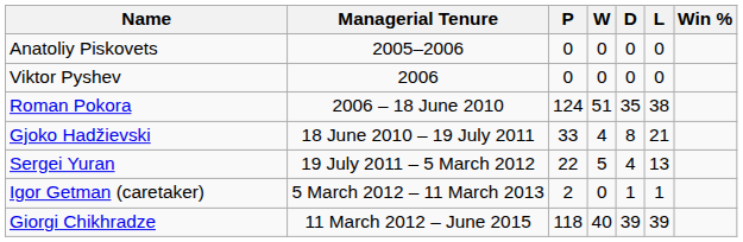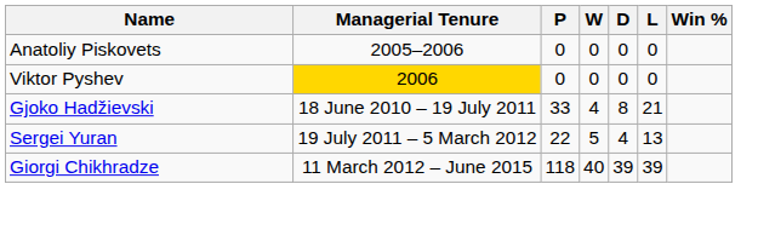 <table class="wikitable sortable" style="text-align: center;">
 <tr>
 <th style="width:15em">Name</th>
 <th>Managerial Tenure</th>
 <th>P</th>
 <th>W</th>
 <th>D</th>
 <th>L</th>
 <th>Win %</th>
 </tr>
 <tr>
 <td align="left"> Anatoliy Piskovets</td>
 <td>2005–2006</td>
 <td>0</td>
 <td>0</td>
 <td>0</td>
 <td>0</td>
 <td></td>
 </tr>
 <tr>
 <td align="left"> Viktor Pyshev</td>
-<td>2006</td>
+<td style="background: gold;">2006</td>
 <td>0</td>
 <td>0</td>
 <td>0</td>
 <td>0</td>
-<td></td>
-</tr>
-<tr>
-<td align="left"> <a href='#'>Roman Pokora</a></td>
-<td>2006 – 18 June 2010</td>
-<td>124</td>
-<td>51</td>
-<td>35</td>
-<td>38</td>
 <td></td>
 </tr>
 <tr>
 <td align="left"> <a href='#'>Gjoko Hadžievski</a></td>
 <td>18 June 2010 – 19 July 2011</td>
 <td>33</td>
 <td>4</td>
 <td>8</td>
 <td>21</td>
 <td></td>
 </tr>
 <tr>
 <td align="left"> <a href='#'>Sergei Yuran</a></td>
 <td>19 July 2011 – 5 March 2012</td>
 <td>22</td>
 <td>5</td>
 <td>4</td>
 <td>13</td>
 <td></td>
 </tr>
 <tr>
-<td align="left"> <a href='#'>Igor Getman</a> (caretaker)</td>
-<td>5 March 2012 – 11 March 2013</td>
-<td>2</td>
-<td>0</td>
-<td>1</td>
-<td>1</td>
-<td></td>
-</tr>
-<tr>
 <td align="left"> <a href='#'>Giorgi Chikhradze</a></td>
 <td>11 March 2012 – June 2015</td>
 <td>118</td>
 <td>40</td>
 <td>39</td>
 <td>39</td>
 <td></td>
 </tr>
 </table>
